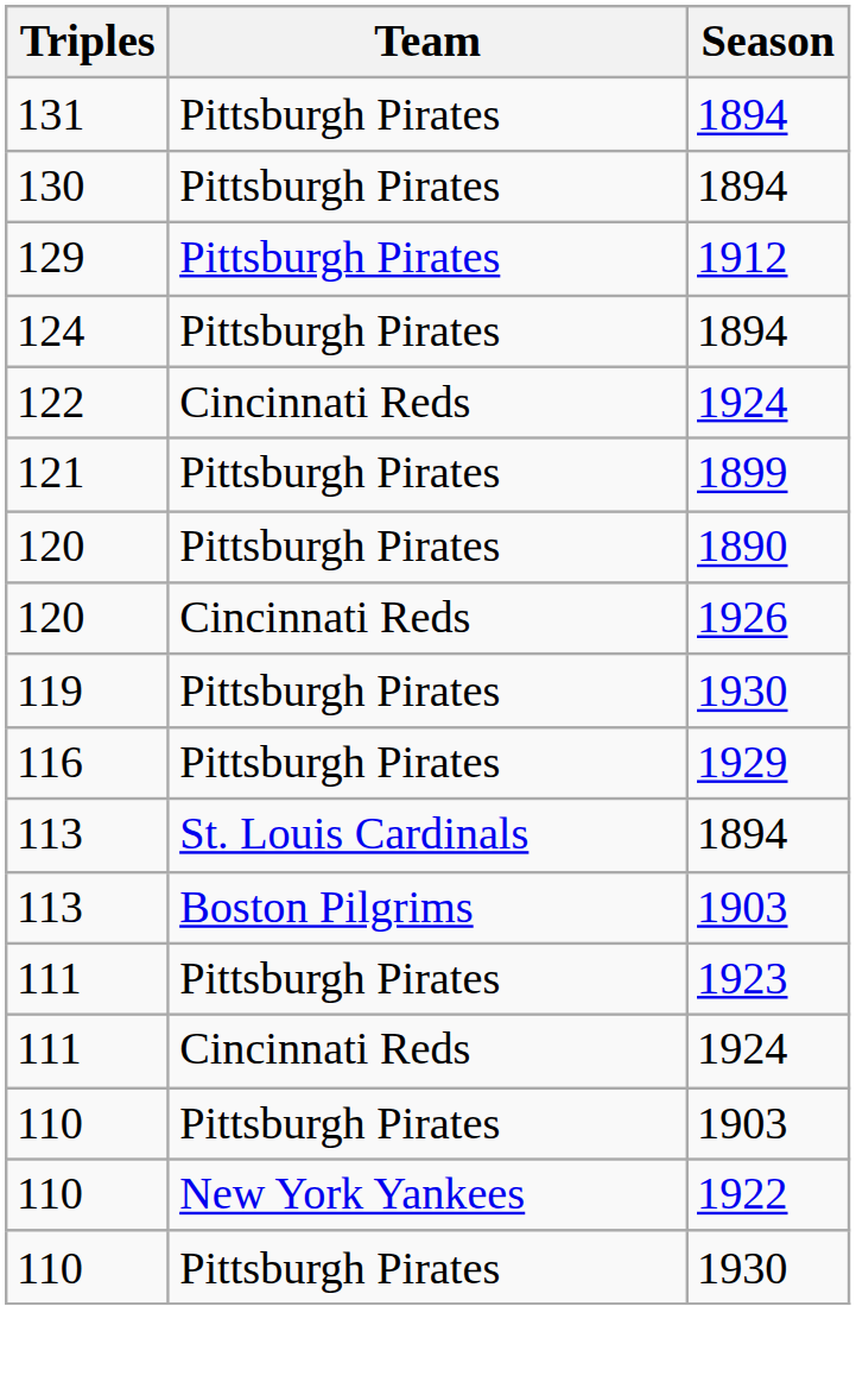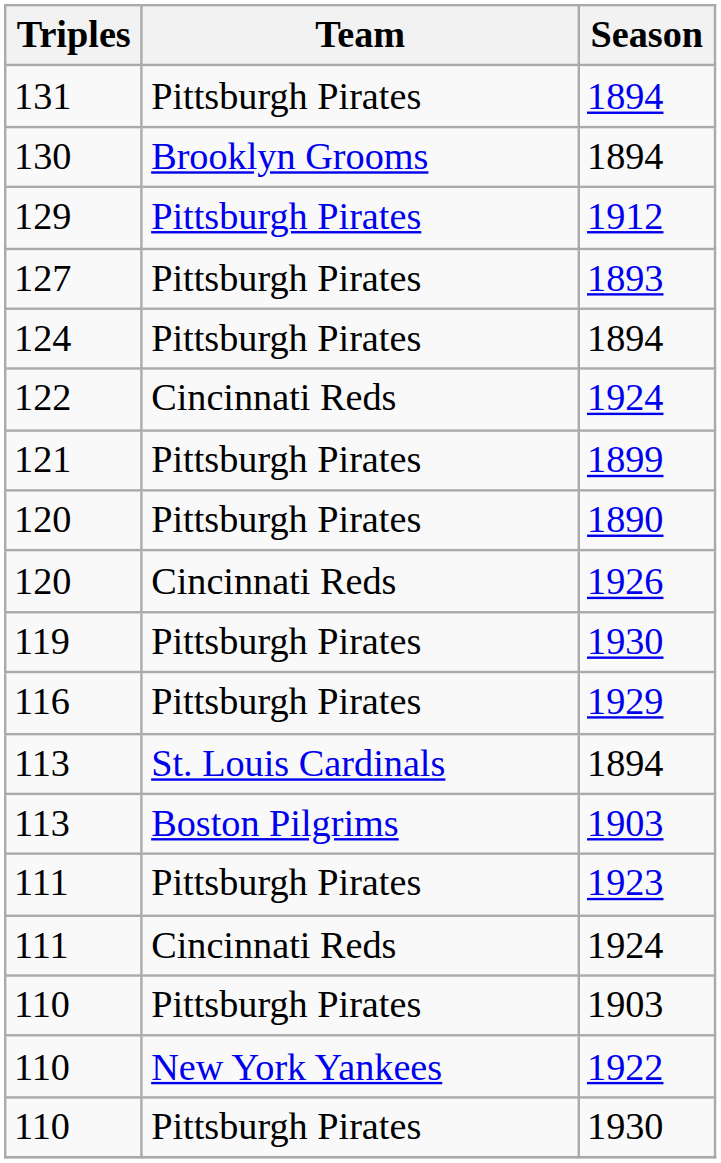 <table class="wikitable sortable">
 <tr>
 <th width="50">Triples</th>
 <th width="175">Team</th>
 <th width="50">Season</th>
 </tr>
 <tr>
 <td>131</td>
 <td>Pittsburgh Pirates</td>
 <td><a href='#'>1894</a></td>
 </tr>
 <tr>
 <td>130</td>
-<td>Pittsburgh Pirates</td>
+<td><a href='#'>Brooklyn Grooms</a></td>
 <td>1894</td>
 </tr>
 <tr>
 <td>129</td>
 <td><a href='#'>Pittsburgh Pirates</a></td>
 <td><a href='#'>1912</a></td>
+</tr>
+<tr>
+<td>127</td>
+<td>Pittsburgh Pirates</td>
+<td><a href='#'>1893</a></td>
 </tr>
 <tr>
 <td>124</td>
 <td>Pittsburgh Pirates</td>
 <td>1894</td>
 </tr>
 <tr>
 <td>122</td>
 <td>Cincinnati Reds</td>
 <td><a href='#'>1924</a></td>
 </tr>
 <tr>
 <td>121</td>
 <td>Pittsburgh Pirates</td>
 <td><a href='#'>1899</a></td>
 </tr>
 <tr>
 <td>120</td>
 <td>Pittsburgh Pirates</td>
 <td><a href='#'>1890</a></td>
 </tr>
 <tr>
 <td>120</td>
 <td>Cincinnati Reds</td>
 <td><a href='#'>1926</a></td>
 </tr>
 <tr>
 <td>119</td>
 <td>Pittsburgh Pirates</td>
 <td><a href='#'>1930</a></td>
 </tr>
 <tr>
 <td>116</td>
 <td>Pittsburgh Pirates</td>
 <td><a href='#'>1929</a></td>
 </tr>
 <tr>
 <td>113</td>
 <td><a href='#'>St. Louis Cardinals</a></td>
 <td>1894</td>
 </tr>
 <tr>
 <td>113</td>
 <td><a href='#'>Boston Pilgrims</a></td>
 <td><a href='#'>1903</a></td>
 </tr>
 <tr>
 <td>111</td>
 <td>Pittsburgh Pirates</td>
 <td><a href='#'>1923</a></td>
 </tr>
 <tr>
 <td>111</td>
 <td>Cincinnati Reds</td>
 <td>1924</td>
 </tr>
 <tr>
 <td>110</td>
 <td>Pittsburgh Pirates</td>
 <td>1903</td>
 </tr>
 <tr>
 <td>110</td>
 <td><a href='#'>New York Yankees</a></td>
 <td><a href='#'>1922</a></td>
 </tr>
 <tr>
 <td>110</td>
 <td>Pittsburgh Pirates</td>
 <td>1930</td>
 </tr>
 <tr>
 </tr>
 </table>
